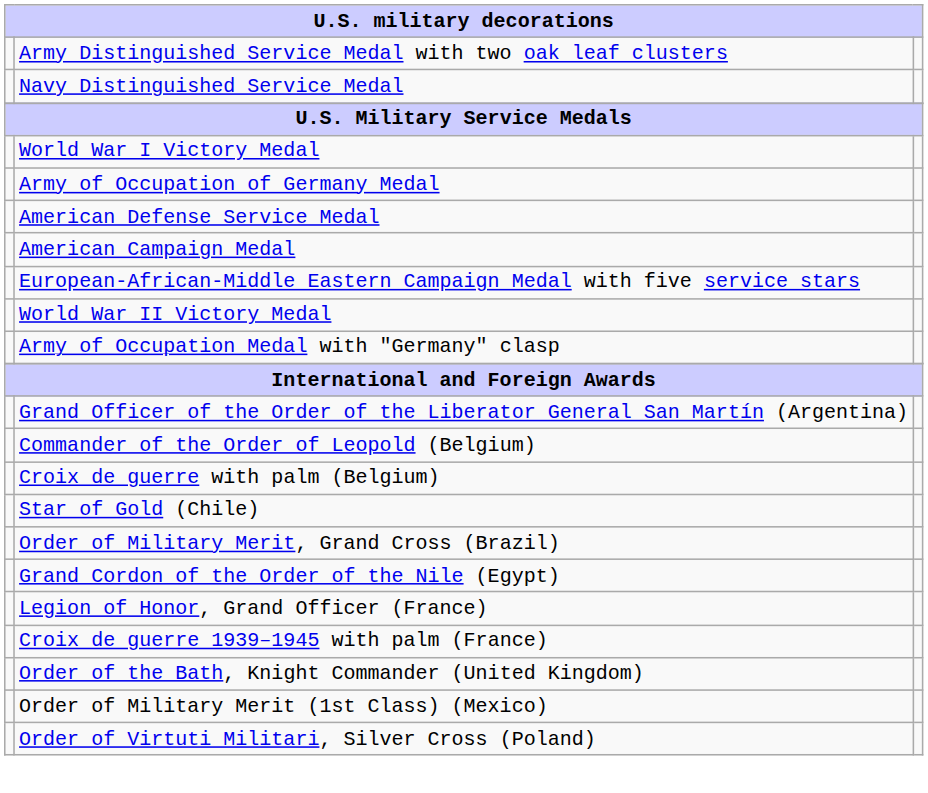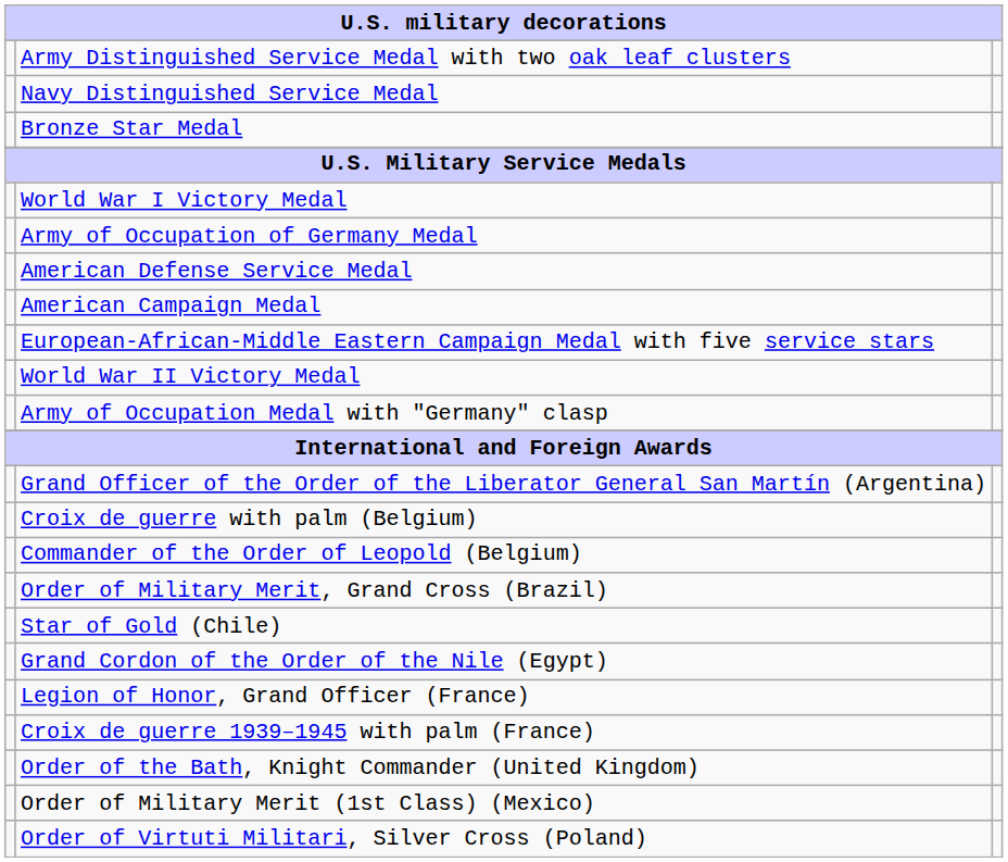 <table class="wikitable">
 <tr bgcolor = "#ccccff" align=center>
 <td colspan=3><strong>U.S. military decorations</strong></td>
 </tr>
 <tr>
 <td></td>
 <td><a href='#'>Army Distinguished Service Medal</a> with two <a href='#'>oak leaf clusters</a></td>
 <td></td>
 </tr>
 <tr>
 <td></td>
 <td><a href='#'>Navy Distinguished Service Medal</a></td>
+<td></td>
+</tr>
+<tr>
+<td></td>
+<td><a href='#'>Bronze Star Medal</a></td>
 <td></td>
 </tr>
 <tr>
 </tr>
 <tr bgcolor = "#ccccff" align=center>
 <td colspan=3><strong>U.S. Military Service Medals</strong></td>
 </tr>
 <tr>
 <td></td>
 <td><a href='#'>World War I Victory Medal</a></td>
 <td></td>
 </tr>
 <tr>
 <td></td>
 <td><a href='#'>Army of Occupation of Germany Medal</a></td>
 <td></td>
 </tr>
 <tr>
 <td></td>
 <td><a href='#'>American Defense Service Medal</a></td>
 <td></td>
 </tr>
 <tr>
 <td></td>
 <td><a href='#'>American Campaign Medal</a></td>
 <td></td>
 </tr>
 <tr>
 <td></td>
 <td><a href='#'>European-African-Middle Eastern Campaign Medal</a> with five <a href='#'>service stars</a></td>
 <td></td>
 </tr>
 <tr>
 <td></td>
 <td><a href='#'>World War II Victory Medal</a></td>
 <td></td>
 </tr>
 <tr>
 <td></td>
 <td><a href='#'>Army of Occupation Medal</a> with "Germany" clasp</td>
 <td></td>
 </tr>
 <tr>
 </tr>
 <tr bgcolor = "#ccccff" align=center>
 <td colspan=3><strong>International and Foreign Awards</strong></td>
 </tr>
 <tr>
 <td></td>
 <td><a href='#'>Grand Officer of the Order of the Liberator General San Martín</a> (Argentina)</td>
 <td></td>
 </tr>
 <tr>
 <td></td>
+<td><a href='#'>Croix de guerre</a> with palm (Belgium)</td>
+<td></td>
+</tr>
+<tr>
+<td></td>
 <td><a href='#'>Commander of the Order of Leopold</a> (Belgium)</td>
 <td></td>
 </tr>
 <tr>
 <td></td>
-<td><a href='#'>Croix de guerre</a> with palm (Belgium)</td>
+<td><a href='#'>Order of Military Merit</a>, Grand Cross (Brazil)</td>
 <td></td>
 </tr>
 <tr>
 <td></td>
 <td><a href='#'>Star of Gold</a> (Chile)</td>
-<td></td>
-</tr>
-<tr>
-<td></td>
-<td><a href='#'>Order of Military Merit</a>, Grand Cross (Brazil)</td>
 <td></td>
 </tr>
 <tr>
 <td></td>
 <td><a href='#'>Grand Cordon of the Order of the Nile</a> (Egypt)</td>
 <td></td>
 </tr>
 <tr>
 <td></td>
 <td><a href='#'>Legion of Honor</a>, Grand Officer (France)</td>
 <td></td>
 </tr>
 <tr>
 <td></td>
 <td><a href='#'>Croix de guerre 1939–1945</a> with palm (France)</td>
 <td></td>
 </tr>
 <tr>
 <td></td>
 <td><a href='#'>Order of the Bath</a>, Knight Commander (United Kingdom)</td>
 <td></td>
 </tr>
 <tr>
 <td></td>
 <td>Order of Military Merit (1st Class) (Mexico)</td>
 <td></td>
 </tr>
 <tr>
 <td></td>
 <td><a href='#'>Order of Virtuti Militari</a>, Silver Cross (Poland)</td>
 <td></td>
 </tr>
 </table>
